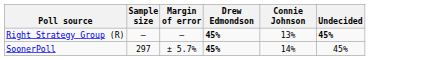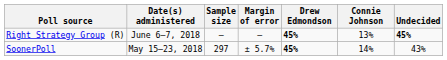 <table class="wikitable" style="font-size:90%;">
 <tr valign=bottom>
 <th>Poll source</th>
+<th>Date(s)<br>administered</th>
 <th>Sample<br>size</th>
 <th>Margin<br>of error</th>
 <th style="width:75px;">Drew<br>Edmondson</th>
 <th style="width:75px;">Connie<br>Johnson</th>
 <th>Undecided</th>
 </tr>
 <tr>
 <td><a href='#'>Right Strategy Group</a> (R)</td>
+<td align=center>June 6–7, 2018</td>
 <td align=center>–</td>
 <td align=center>–</td>
 <td><strong>45%</strong></td>
 <td align=center>13%</td>
 <td><strong>45%</strong></td>
 </tr>
 <tr>
 <td><a href='#'>SoonerPoll</a></td>
+<td align=center>May 15–23, 2018</td>
 <td align=center>297</td>
 <td align=center>± 5.7%</td>
 <td><strong>45%</strong></td>
 <td align=center>14%</td>
-<td align=center>45%</td>
+<td align=center>43%</td>
 </tr>
 </table>
